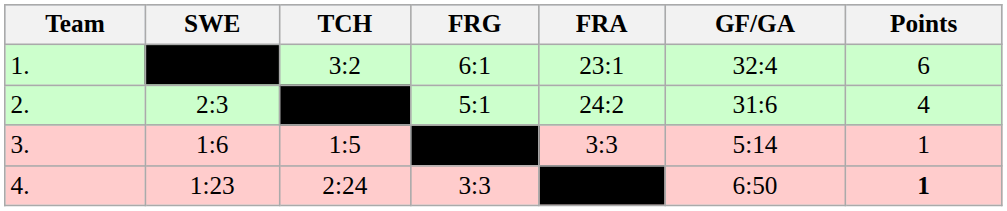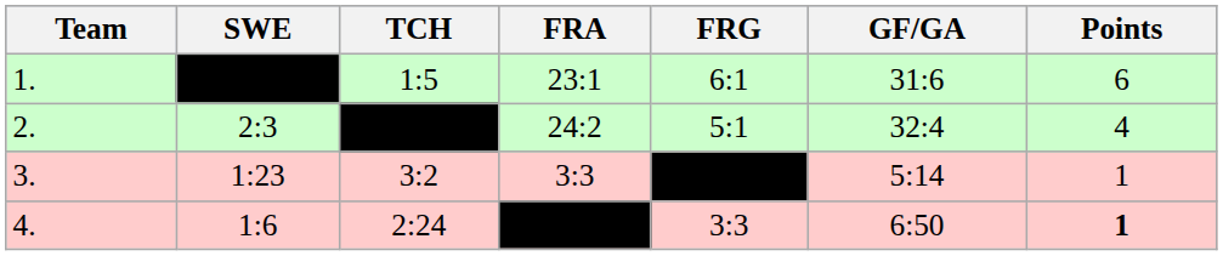 <table class="wikitable" bgcolor="#EFEFFF" width="50%">
 <tr bgcolor="#BCD2EE">
 <th>Team</th>
 <th>SWE</th>
 <th>TCH</th>
+<th>FRA</th>
 <th>FRG</th>
-<th>FRA</th>
 <th>GF/GA</th>
 <th>Points</th>
 </tr>
 <tr bgcolor="#ccffcc" align="center">
 <td align="left">1. </td>
 <td style="background:#000000;"></td>
-<td>3:2</td>
+<td>1:5</td>
+<td>23:1</td>
 <td>6:1</td>
-<td>23:1</td>
-<td>32:4</td>
+<td>31:6</td>
 <td>6</td>
 </tr>
 <tr bgcolor="#ccffcc" align="center">
 <td align="left">2. </td>
 <td>2:3</td>
 <td style="background:#000000;"></td>
+<td>24:2</td>
 <td>5:1</td>
-<td>24:2</td>
-<td>31:6</td>
+<td>32:4</td>
 <td>4</td>
 </tr>
 <tr bgcolor="#ffcccc" align="center">
 <td align="left">3. </td>
-<td>1:6</td>
-<td>1:5</td>
+<td>1:23</td>
+<td>3:2</td>
+<td>3:3</td>
 <td style="background:#000000;"></td>
-<td>3:3</td>
 <td>5:14</td>
 <td>1</td>
 </tr>
 <tr bgcolor="#ffcccc" align="center">
 <td align="left">4. </td>
-<td>1:23</td>
+<td>1:6</td>
 <td>2:24</td>
+<td style="background:#000000;"></td>
 <td>3:3</td>
-<td style="background:#000000;"></td>
 <td>6:50</td>
 <td><strong>1</strong></td>
 </tr>
 </table>
